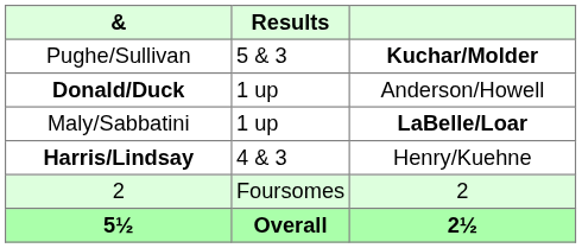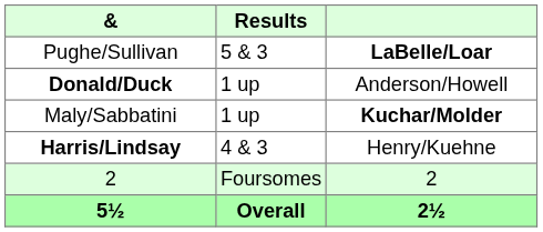 <table border="1" cellpadding="3" style="border-collapse:collapse; text-align:center;">
 <tr style="background:#ddffdd;">
 <th width=160> & </th>
 <th>Results</th>
 <th width=160></th>
 </tr>
 <tr>
 <td>Pughe/Sullivan</td>
 <td align=left> 5 & 3</td>
-<td><strong>Kuchar/Molder</strong></td>
+<td><strong>LaBelle/Loar</strong></td>
 </tr>
 <tr>
 <td><strong>Donald/Duck</strong></td>
 <td align=left> 1 up</td>
 <td>Anderson/Howell</td>
 </tr>
 <tr>
 <td>Maly/Sabbatini</td>
 <td align=left> 1 up</td>
-<td><strong>LaBelle/Loar</strong></td>
+<td><strong>Kuchar/Molder</strong></td>
 </tr>
 <tr>
 <td><strong>Harris/Lindsay</strong></td>
 <td align=left> 4 & 3</td>
 <td>Henry/Kuehne</td>
 </tr>
 <tr style="background:#ddffdd;">
 <td>2</td>
 <td>Foursomes</td>
 <td>2</td>
 </tr>
 <tr style="background:#aaffaa;">
 <th>5½</th>
 <th>Overall</th>
 <th>2½</th>
 </tr>
 </table>
